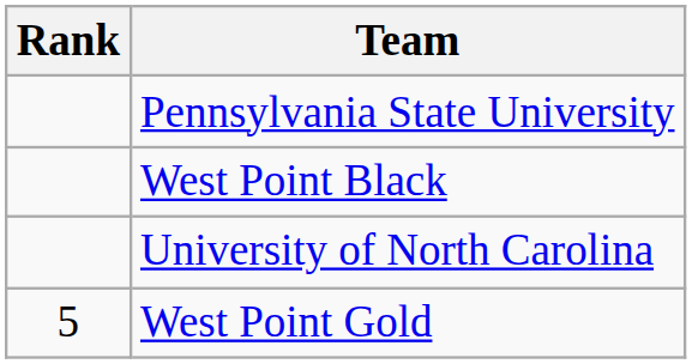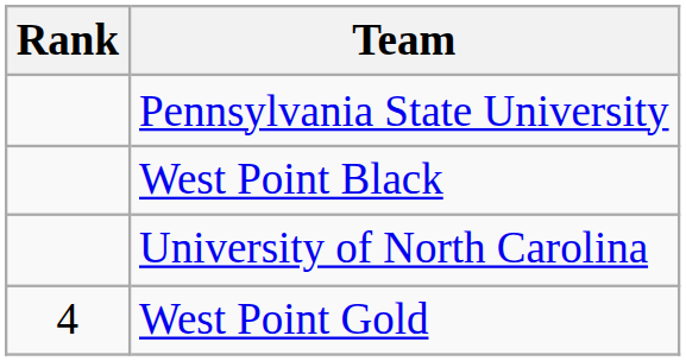 <table class="wikitable">
 <tr>
 <th>Rank</th>
 <th>Team</th>
 </tr>
 <tr>
 <td align=center></td>
 <td align="left"><a href='#'>Pennsylvania State University</a></td>
 </tr>
 <tr>
 <td align=center></td>
 <td align="left"><a href='#'>West Point Black</a></td>
 </tr>
 <tr>
 <td align=center></td>
 <td align="left"><a href='#'>University of North Carolina</a></td>
 </tr>
 <tr>
-<td align=center>5</td>
+<td align=center>4</td>
 <td align="left"><a href='#'>West Point Gold</a></td>
 </tr>
 </table>
